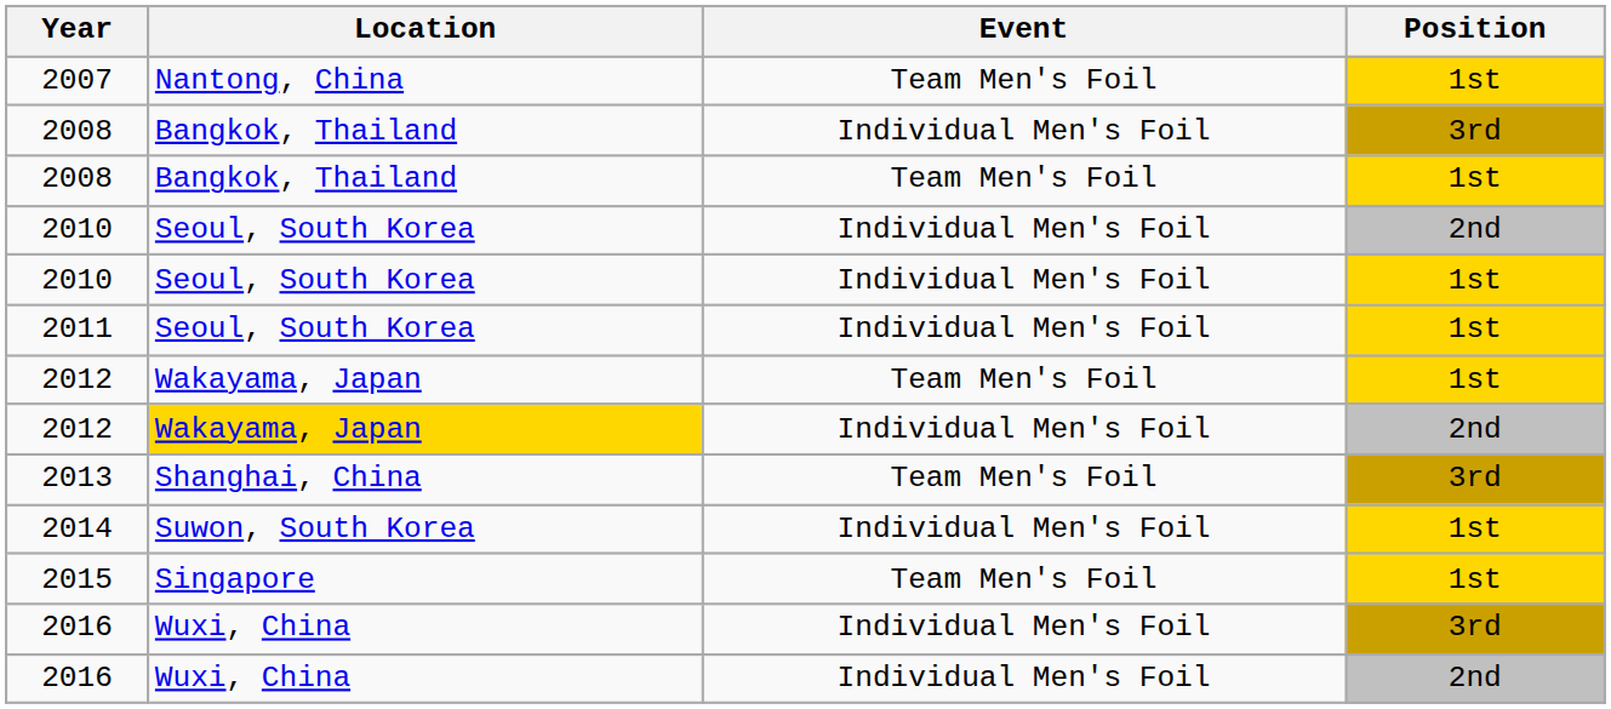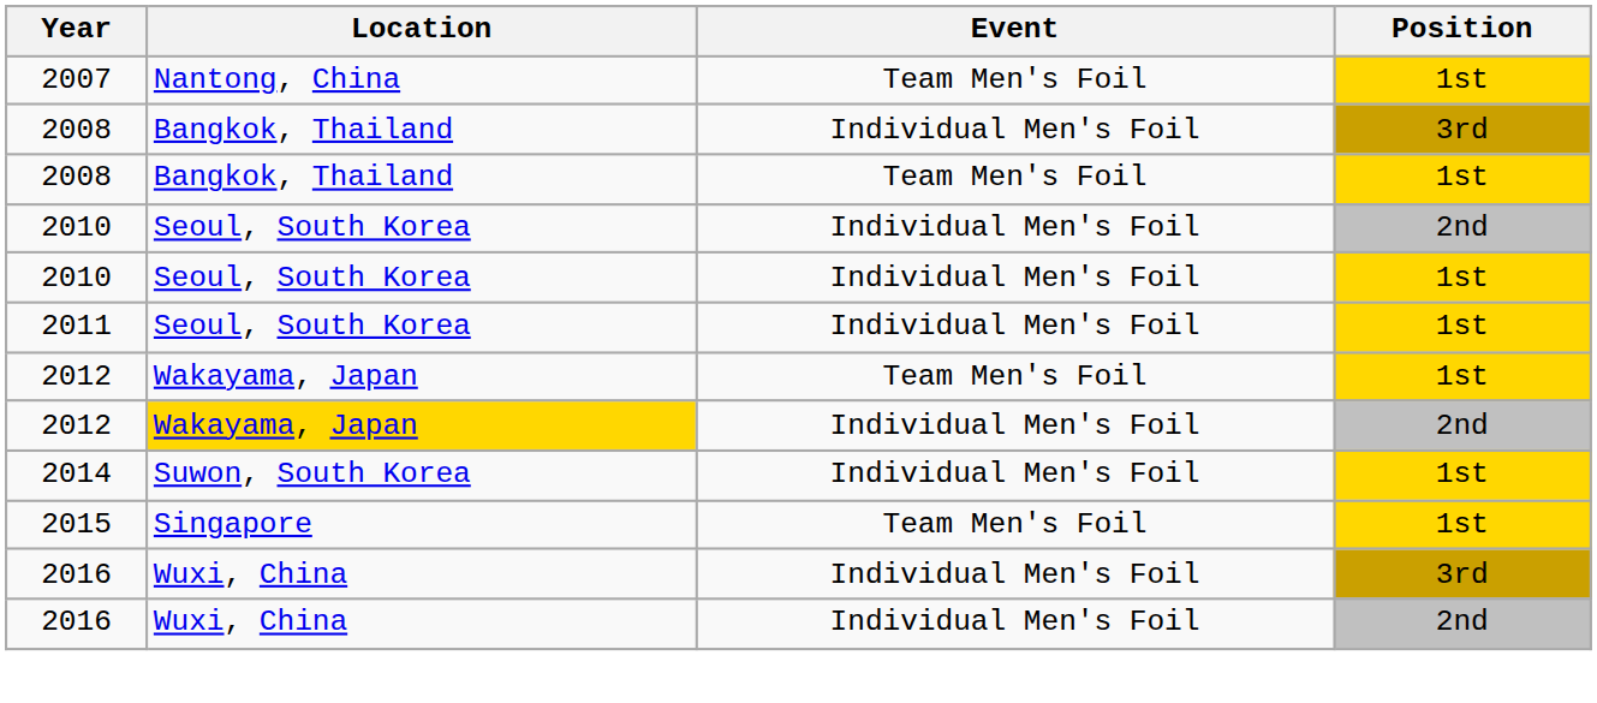 <table class="wikitable" width="50%" style="font-size:90%; text-align:center;">
 <tr>
 <th>Year</th>
 <th>Location</th>
 <th>Event</th>
 <th>Position</th>
 </tr>
 <tr>
 <td>2007</td>
 <td rowspan="1" align="left"> <a href='#'>Nantong</a>, <a href='#'>China</a></td>
 <td>Team Men's Foil</td>
 <td bgcolor="gold">1st</td>
 </tr>
 <tr>
 <td>2008</td>
 <td rowspan="1" align="left"> <a href='#'>Bangkok</a>, <a href='#'>Thailand</a></td>
 <td>Individual Men's Foil</td>
 <td bgcolor="caramel">3rd</td>
 </tr>
 <tr>
 <td>2008</td>
 <td rowspan="1" align="left"> <a href='#'>Bangkok</a>, <a href='#'>Thailand</a></td>
 <td>Team Men's Foil</td>
 <td bgcolor="gold">1st</td>
 </tr>
 <tr>
 <td>2010</td>
 <td rowspan="1" align="left"> <a href='#'>Seoul</a>, <a href='#'>South Korea</a></td>
 <td>Individual Men's Foil</td>
 <td bgcolor="silver">2nd</td>
 </tr>
 <tr>
 <td>2010</td>
 <td rowspan="1" align="left"> <a href='#'>Seoul</a>, <a href='#'>South Korea</a></td>
 <td>Individual Men's Foil</td>
 <td bgcolor="gold">1st</td>
 </tr>
 <tr>
 <td>2011</td>
 <td rowspan="1" align="left"> <a href='#'>Seoul</a>, <a href='#'>South Korea</a></td>
 <td>Individual Men's Foil</td>
 <td bgcolor="gold">1st</td>
 </tr>
 <tr>
 <td>2012</td>
 <td rowspan="1" align="left"> <a href='#'>Wakayama</a>, <a href='#'>Japan</a></td>
 <td>Team Men's Foil</td>
 <td bgcolor="gold">1st</td>
 </tr>
 <tr>
 <td>2012</td>
 <td rowspan="1" align="left" style="background: gold;"> <a href='#'>Wakayama</a>, <a href='#'>Japan</a></td>
 <td>Individual Men's Foil</td>
 <td bgcolor="silver">2nd</td>
 </tr>
 <tr>
-<td>2013</td>
-<td rowspan="1" align="left"> <a href='#'>Shanghai</a>, <a href='#'>China</a></td>
-<td>Team Men's Foil</td>
-<td bgcolor="caramel">3rd</td>
-</tr>
-<tr>
 <td>2014</td>
 <td rowspan="1" align="left"> <a href='#'>Suwon</a>, <a href='#'>South Korea</a></td>
 <td>Individual Men's Foil</td>
 <td bgcolor="gold">1st</td>
 </tr>
 <tr>
 <td>2015</td>
 <td rowspan="1" align="left"> <a href='#'>Singapore</a></td>
 <td>Team Men's Foil</td>
 <td bgcolor="gold">1st</td>
 </tr>
 <tr>
 <td>2016</td>
 <td rowspan="1" align="left"> <a href='#'>Wuxi</a>, <a href='#'>China</a></td>
 <td>Individual Men's Foil</td>
 <td bgcolor="caramel">3rd</td>
 </tr>
 <tr>
 <td>2016</td>
 <td rowspan="1" align="left"> <a href='#'>Wuxi</a>, <a href='#'>China</a></td>
 <td>Individual Men's Foil</td>
 <td bgcolor="silver">2nd</td>
 </tr>
 </table>
